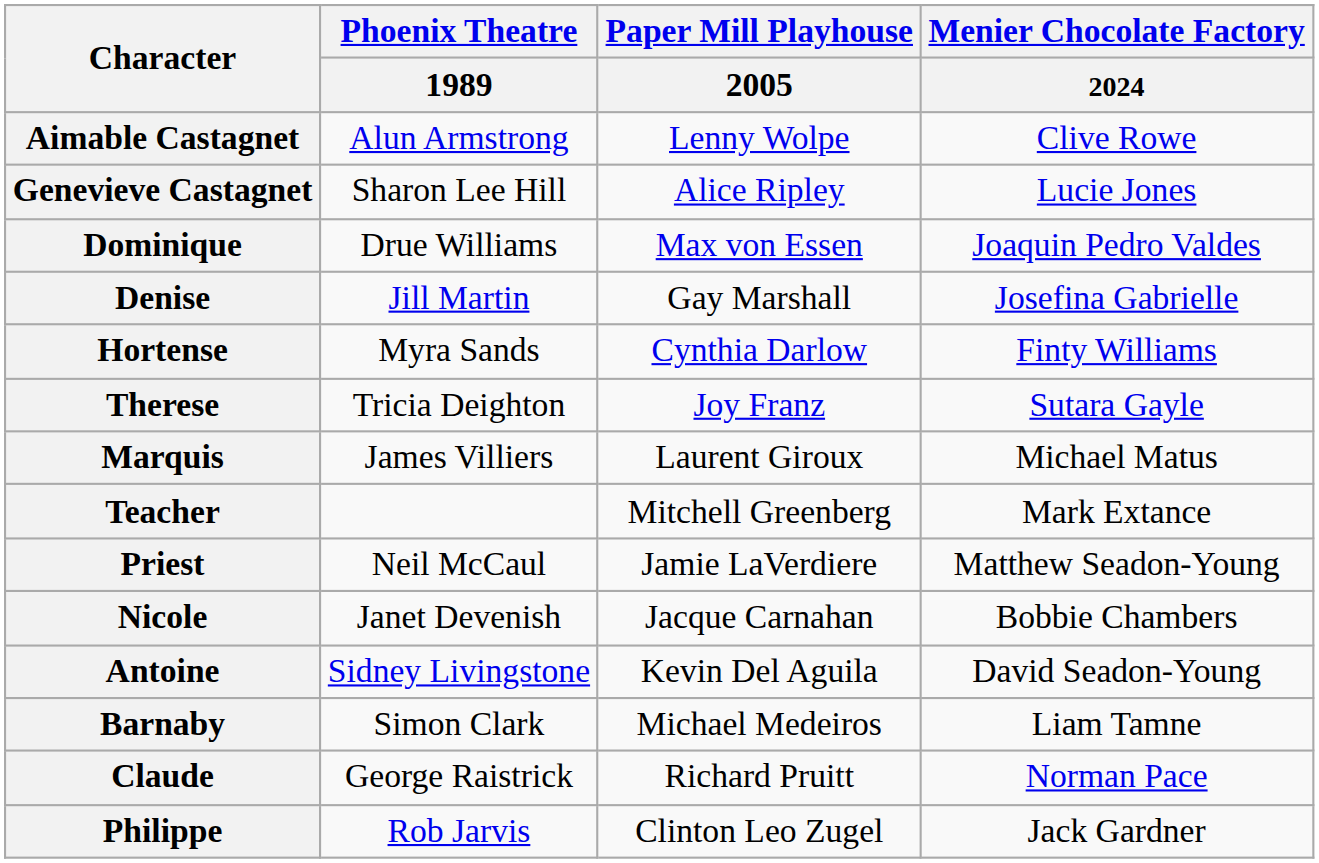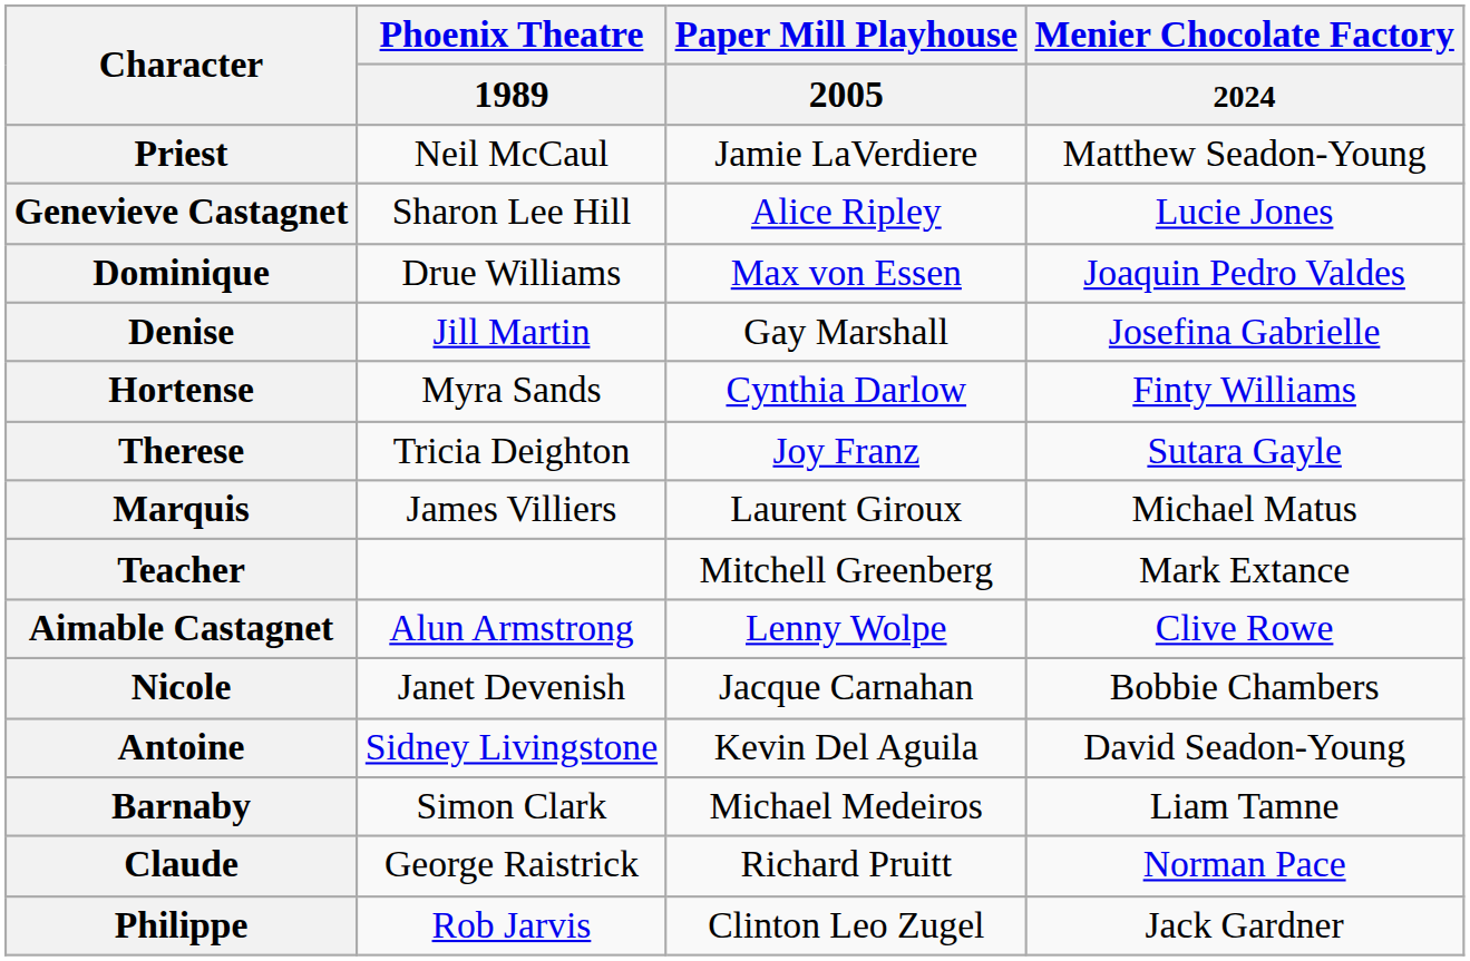 <table class="wikitable" style="text-align: center;">
 <tr>
 <th rowspan="2">Character</th>
 <th><a href='#'>Phoenix Theatre</a></th>
 <th><a href='#'>Paper Mill Playhouse</a></th>
 <th><a href='#'>Menier Chocolate Factory</a></th>
 </tr>
 <tr>
 <th>1989</th>
 <th>2005</th>
 <th><small>2024</small></th>
 </tr>
 <tr>
-<th>Aimable Castagnet</th>
-<td><a href='#'>Alun Armstrong</a></td>
-<td><a href='#'>Lenny Wolpe</a></td>
-<td><a href='#'>Clive Rowe</a></td>
+<th>Priest</th>
+<td>Neil McCaul</td>
+<td>Jamie LaVerdiere</td>
+<td>Matthew Seadon-Young</td>
 </tr>
 <tr>
 <th>Genevieve Castagnet</th>
 <td>Sharon Lee Hill</td>
 <td><a href='#'>Alice Ripley</a></td>
 <td><a href='#'>Lucie Jones</a></td>
 </tr>
 <tr>
 <th>Dominique</th>
 <td>Drue Williams</td>
 <td><a href='#'>Max von Essen</a></td>
 <td><a href='#'>Joaquin Pedro Valdes</a></td>
 </tr>
 <tr>
 <th>Denise</th>
 <td><a href='#'>Jill Martin</a></td>
 <td>Gay Marshall</td>
 <td><a href='#'>Josefina Gabrielle</a></td>
 </tr>
 <tr>
 <th>Hortense</th>
 <td>Myra Sands</td>
 <td><a href='#'>Cynthia Darlow</a></td>
 <td><a href='#'>Finty Williams</a></td>
 </tr>
 <tr>
 <th>Therese</th>
 <td>Tricia Deighton</td>
 <td><a href='#'>Joy Franz</a></td>
 <td><a href='#'>Sutara Gayle</a></td>
 </tr>
 <tr>
 <th>Marquis</th>
 <td>James Villiers</td>
 <td>Laurent Giroux</td>
 <td>Michael Matus</td>
 </tr>
 <tr>
 <th>Teacher</th>
 <td></td>
 <td>Mitchell Greenberg</td>
 <td>Mark Extance</td>
 </tr>
 <tr>
-<th>Priest</th>
-<td>Neil McCaul</td>
-<td>Jamie LaVerdiere</td>
-<td>Matthew Seadon-Young</td>
+<th>Aimable Castagnet</th>
+<td><a href='#'>Alun Armstrong</a></td>
+<td><a href='#'>Lenny Wolpe</a></td>
+<td><a href='#'>Clive Rowe</a></td>
 </tr>
 <tr>
 <th>Nicole</th>
 <td>Janet Devenish</td>
 <td>Jacque Carnahan</td>
 <td>Bobbie Chambers</td>
 </tr>
 <tr>
 <th>Antoine</th>
 <td><a href='#'>Sidney Livingstone</a></td>
 <td>Kevin Del Aguila</td>
 <td>David Seadon-Young</td>
 </tr>
 <tr>
 <th>Barnaby</th>
 <td>Simon Clark</td>
 <td>Michael Medeiros</td>
 <td>Liam Tamne</td>
 </tr>
 <tr>
 <th>Claude</th>
 <td>George Raistrick</td>
 <td>Richard Pruitt</td>
 <td><a href='#'>Norman Pace</a></td>
 </tr>
 <tr>
 <th>Philippe</th>
 <td><a href='#'>Rob Jarvis</a></td>
 <td>Clinton Leo Zugel</td>
 <td>Jack Gardner</td>
 </tr>
 </table>
